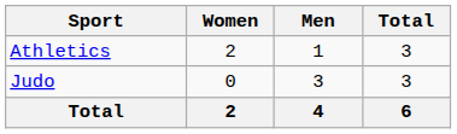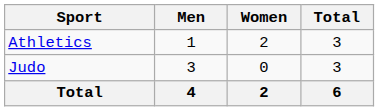 <table class="wikitable sortable" style="text-align:center;">
 <tr>
 <th width="120">Sport</th>
+<th width="55">Men</th>
 <th width="55">Women</th>
-<th width="55">Men</th>
 <th width="55">Total</th>
 </tr>
 <tr>
 <td align="left"><a href='#'>Athletics</a></td>
+<td>1</td>
 <td>2</td>
-<td>1</td>
 <td>3</td>
 </tr>
 <tr>
 <td align="left"><a href='#'>Judo</a></td>
+<td>3</td>
 <td>0</td>
-<td>3</td>
 <td>3</td>
 </tr>
 <tr>
 <th>Total</th>
+<th>4</th>
 <th>2</th>
-<th>4</th>
 <th>6</th>
 </tr>
 </table>
